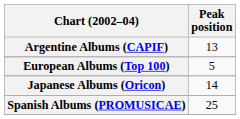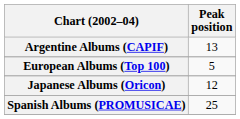 <table class="wikitable sortable plainrowheaders" style="text-align:center">
 <tr>
 <th scope="col">Chart (2002–04)</th>
 <th scope="col">Peak<br> position</th>
 </tr>
 <tr>
 <th scope="row">Argentine Albums (<a href='#'>CAPIF</a>)</th>
 <td>13</td>
 </tr>
 <tr>
 </tr>
 <tr>
 </tr>
 <tr>
 </tr>
 <tr>
 </tr>
 <tr>
 </tr>
 <tr>
 </tr>
 <tr>
 </tr>
 <tr>
 <th scope="row">European Albums (<a href='#'>Top 100</a>)</th>
 <td>5</td>
 </tr>
 <tr>
 </tr>
 <tr>
 </tr>
 <tr>
 </tr>
 <tr>
 </tr>
 <tr>
 </tr>
 <tr>
 </tr>
 <tr>
 <th scope="row">Japanese Albums (<a href='#'>Oricon</a>)</th>
-<td>14</td>
+<td>12</td>
 </tr>
 <tr>
 </tr>
 <tr>
 </tr>
 <tr>
 </tr>
 <tr>
 </tr>
 <tr>
 <th scope="row">Spanish Albums (<a href='#'>PROMUSICAE</a>)</th>
 <td>25</td>
 </tr>
 <tr>
 </tr>
 <tr>
 </tr>
 <tr>
 </tr>
 <tr>
 </tr>
 <tr>
 </tr>
 <tr>
 </tr>
 </table>
